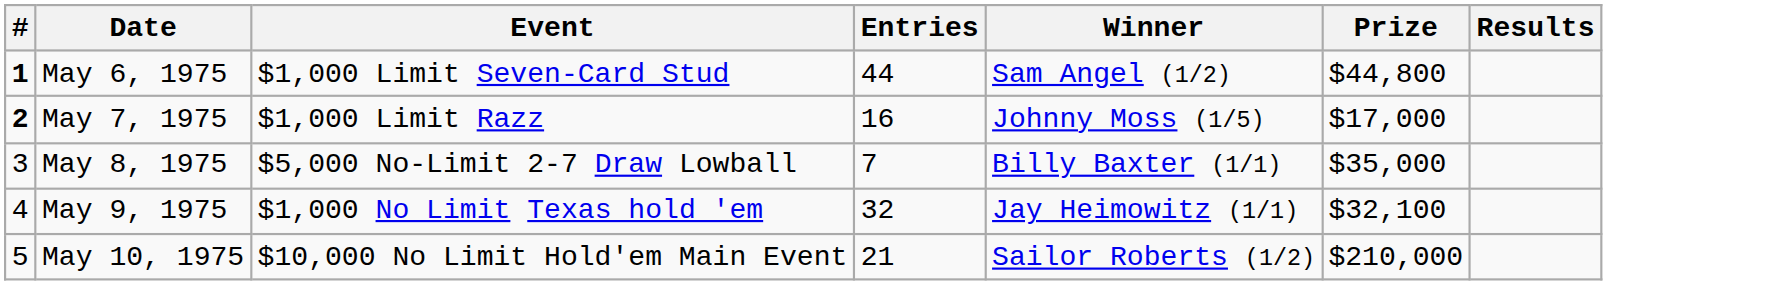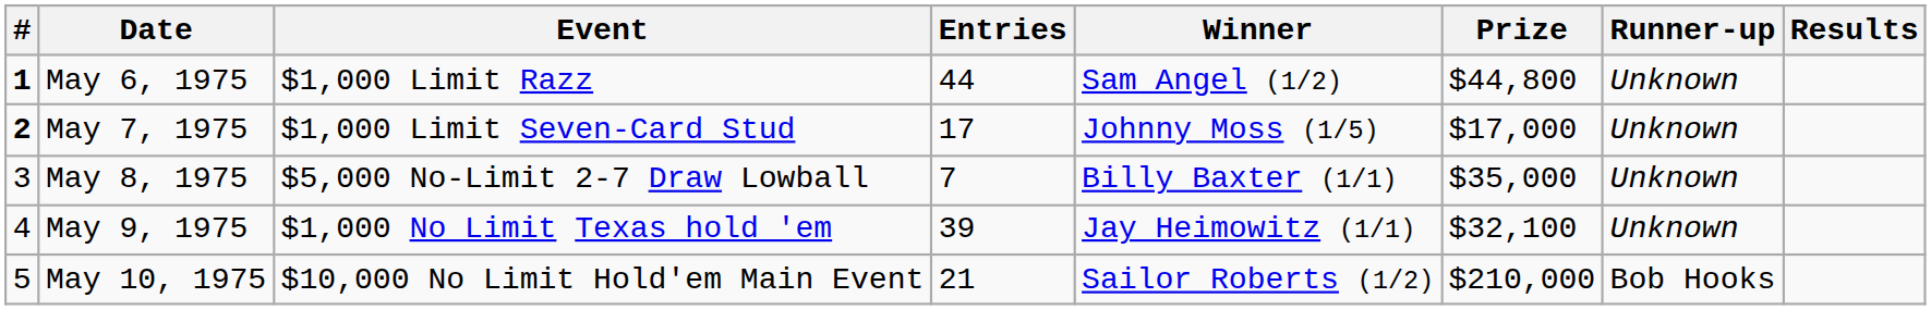 <table class="wikitable sortable">
 <tr>
 <th>#</th>
 <th>Date</th>
 <th bgcolor="#FFEBAD">Event</th>
 <th>Entries</th>
 <th bgcolor="#FFEBAD">Winner</th>
 <th bgcolor="#FFEBAD">Prize</th>
+<th bgcolor="#FFEBAD">Runner-up</th>
 <th>Results</th>
 </tr>
 <tr>
 <td><strong>1</strong></td>
 <td>May 6, 1975</td>
-<td>$1,000 Limit <a href='#'>Seven-Card Stud</a></td>
+<td>$1,000 Limit <a href='#'>Razz</a></td>
 <td>44</td>
 <td><a href='#'>Sam Angel</a> <small>(1/2)</small></td>
 <td>$44,800</td>
+<td><em>Unknown</em></td>
 <td></td>
 </tr>
 <tr>
 <td><strong>2</strong></td>
 <td>May 7, 1975</td>
-<td>$1,000 Limit <a href='#'>Razz</a></td>
-<td>16</td>
+<td>$1,000 Limit <a href='#'>Seven-Card Stud</a></td>
+<td>17</td>
 <td><a href='#'>Johnny Moss</a> <small>(1/5)</small></td>
 <td>$17,000</td>
+<td><em>Unknown</em></td>
 <td></td>
 </tr>
 <tr>
 <td>3</td>
 <td>May 8, 1975</td>
 <td>$5,000 No-Limit 2-7 <a href='#'>Draw</a> Lowball</td>
 <td>7</td>
 <td><a href='#'>Billy Baxter</a> <small>(1/1)</small></td>
 <td>$35,000</td>
+<td><em>Unknown</em></td>
 <td></td>
 </tr>
 <tr>
 <td>4</td>
 <td>May 9, 1975</td>
 <td>$1,000 <a href='#'>No Limit</a> <a href='#'>Texas hold 'em</a></td>
-<td>32</td>
+<td>39</td>
 <td><a href='#'>Jay Heimowitz</a> <small>(1/1)</small></td>
 <td>$32,100</td>
+<td><em>Unknown</em></td>
 <td></td>
 </tr>
 <tr>
 <td>5</td>
 <td>May 10, 1975</td>
 <td>$10,000 No Limit Hold'em Main Event</td>
 <td>21</td>
 <td><a href='#'>Sailor Roberts</a> <small>(1/2)</small></td>
 <td>$210,000</td>
+<td>Bob Hooks</td>
 <td></td>
 </tr>
 </table>
